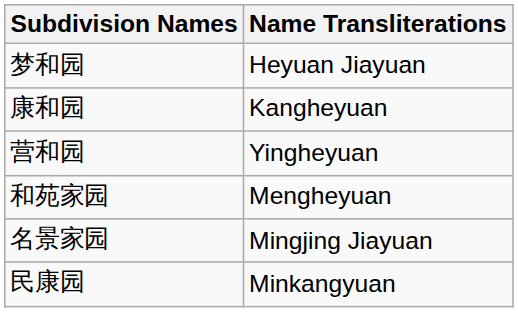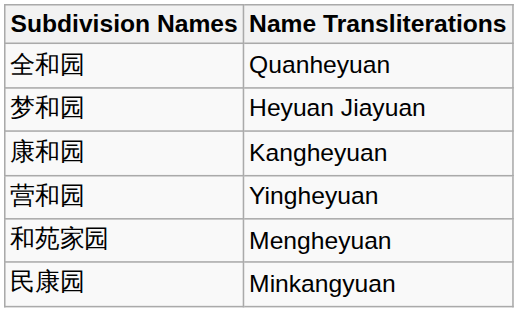 <table class="wikitable sortable">
 <tr>
 <th>Subdivision Names</th>
 <th>Name Transliterations</th>
+</tr>
+<tr>
+<td>全和园</td>
+<td>Quanheyuan</td>
 </tr>
 <tr>
 <td>梦和园</td>
 <td>Heyuan Jiayuan</td>
 </tr>
 <tr>
 <td>康和园</td>
 <td>Kangheyuan</td>
 </tr>
 <tr>
 <td>营和园</td>
 <td>Yingheyuan</td>
 </tr>
 <tr>
 <td>和苑家园</td>
 <td>Mengheyuan</td>
 </tr>
 <tr>
-<td>名景家园</td>
-<td>Mingjing Jiayuan</td>
-</tr>
-<tr>
 <td>民康园</td>
 <td>Minkangyuan</td>
 </tr>
 </table>
